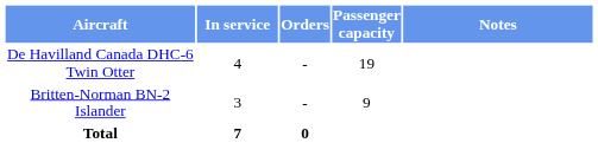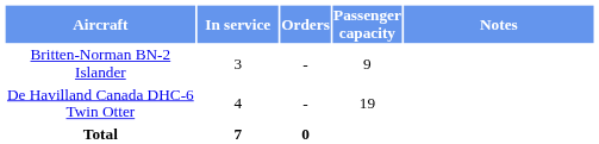 <table class="sortable toccolours">
 <tr>
 <th align="center" style="background:#6495ed; color:white; width:190px;">Aircraft</th>
 <th align="center" style="background:#6495ed; color:white; width:80px;">In service</th>
 <th align="center" style="background:#6495ed; color:white; width:40px;">Orders</th>
 <th align="center" style="background:#6495ed; color:white; width:60px;">Passenger capacity</th>
 <th class="unsortable" style="background:#6495ed; color:white; width:190px;">Notes</th>
 </tr>
 <tr>
+<td align="center"><a href='#'>Britten-Norman BN-2 Islander</a></td>
+<td align="center">3</td>
+<td align="center">-</td>
+<td align="center">9</td>
+<td align="center"></td>
+</tr>
+<tr>
 <td align="center"><a href='#'>De Havilland Canada DHC-6 Twin Otter</a></td>
 <td align="center">4</td>
 <td align="center">-</td>
 <td align="center">19</td>
-<td align="center"></td>
-</tr>
-<tr>
-<td align="center"><a href='#'>Britten-Norman BN-2 Islander</a></td>
-<td align="center">3</td>
-<td align="center">-</td>
-<td align="center">9</td>
 <td align="center"></td>
 </tr>
 <tr>
 <td align="center"><strong>Total</strong></td>
 <td align="center"><strong>7</strong></td>
 <td align="center"><strong>0</strong></td>
 <td colspan="2"></td>
 </tr>
 </table>
